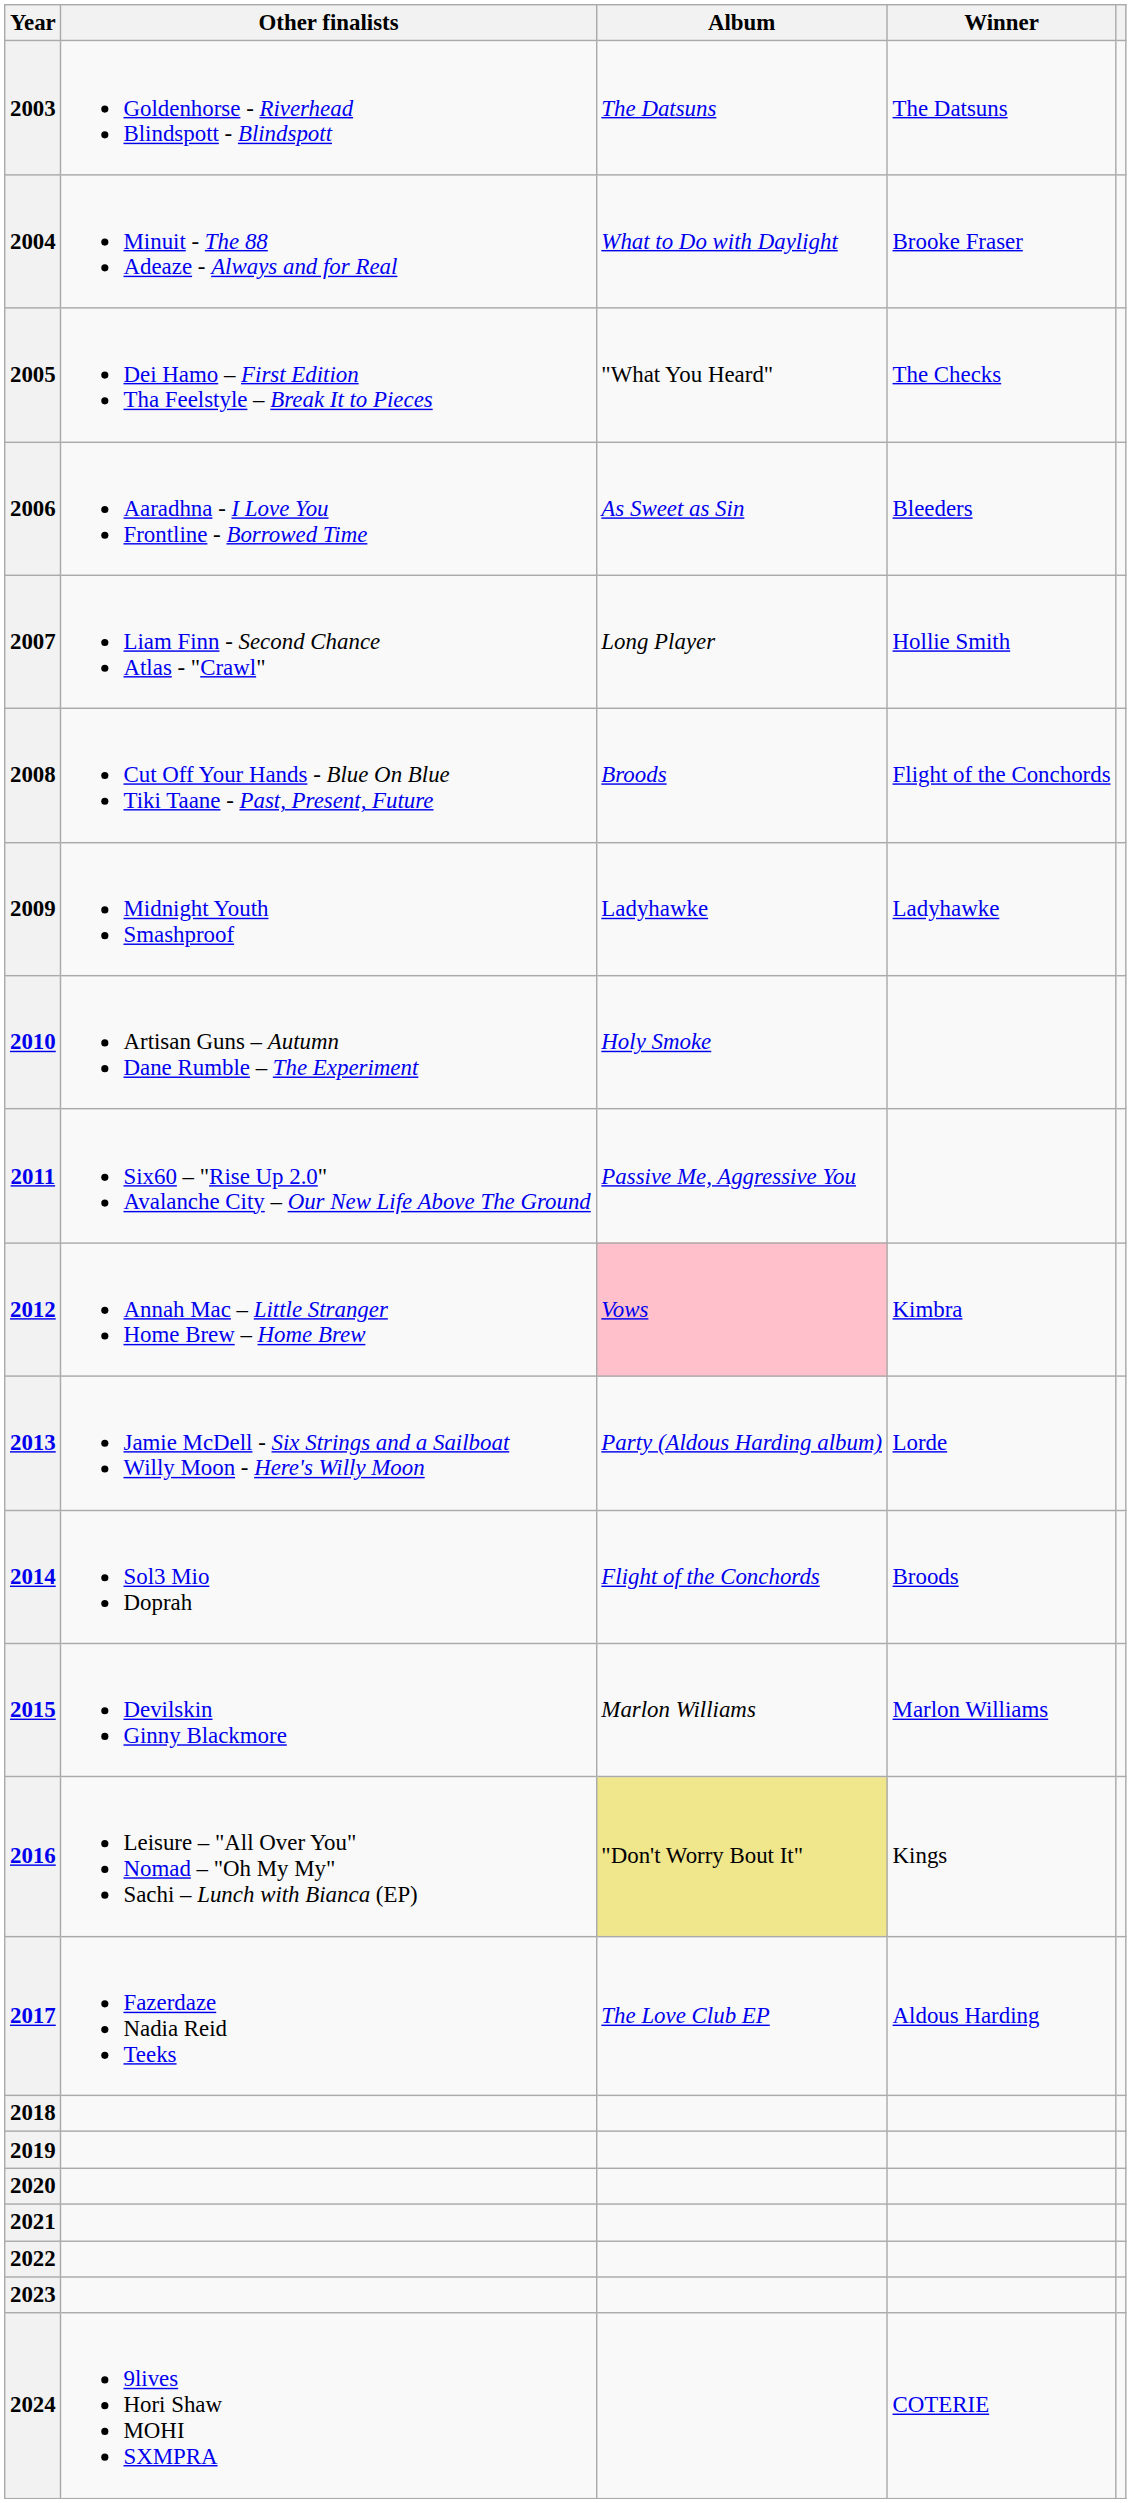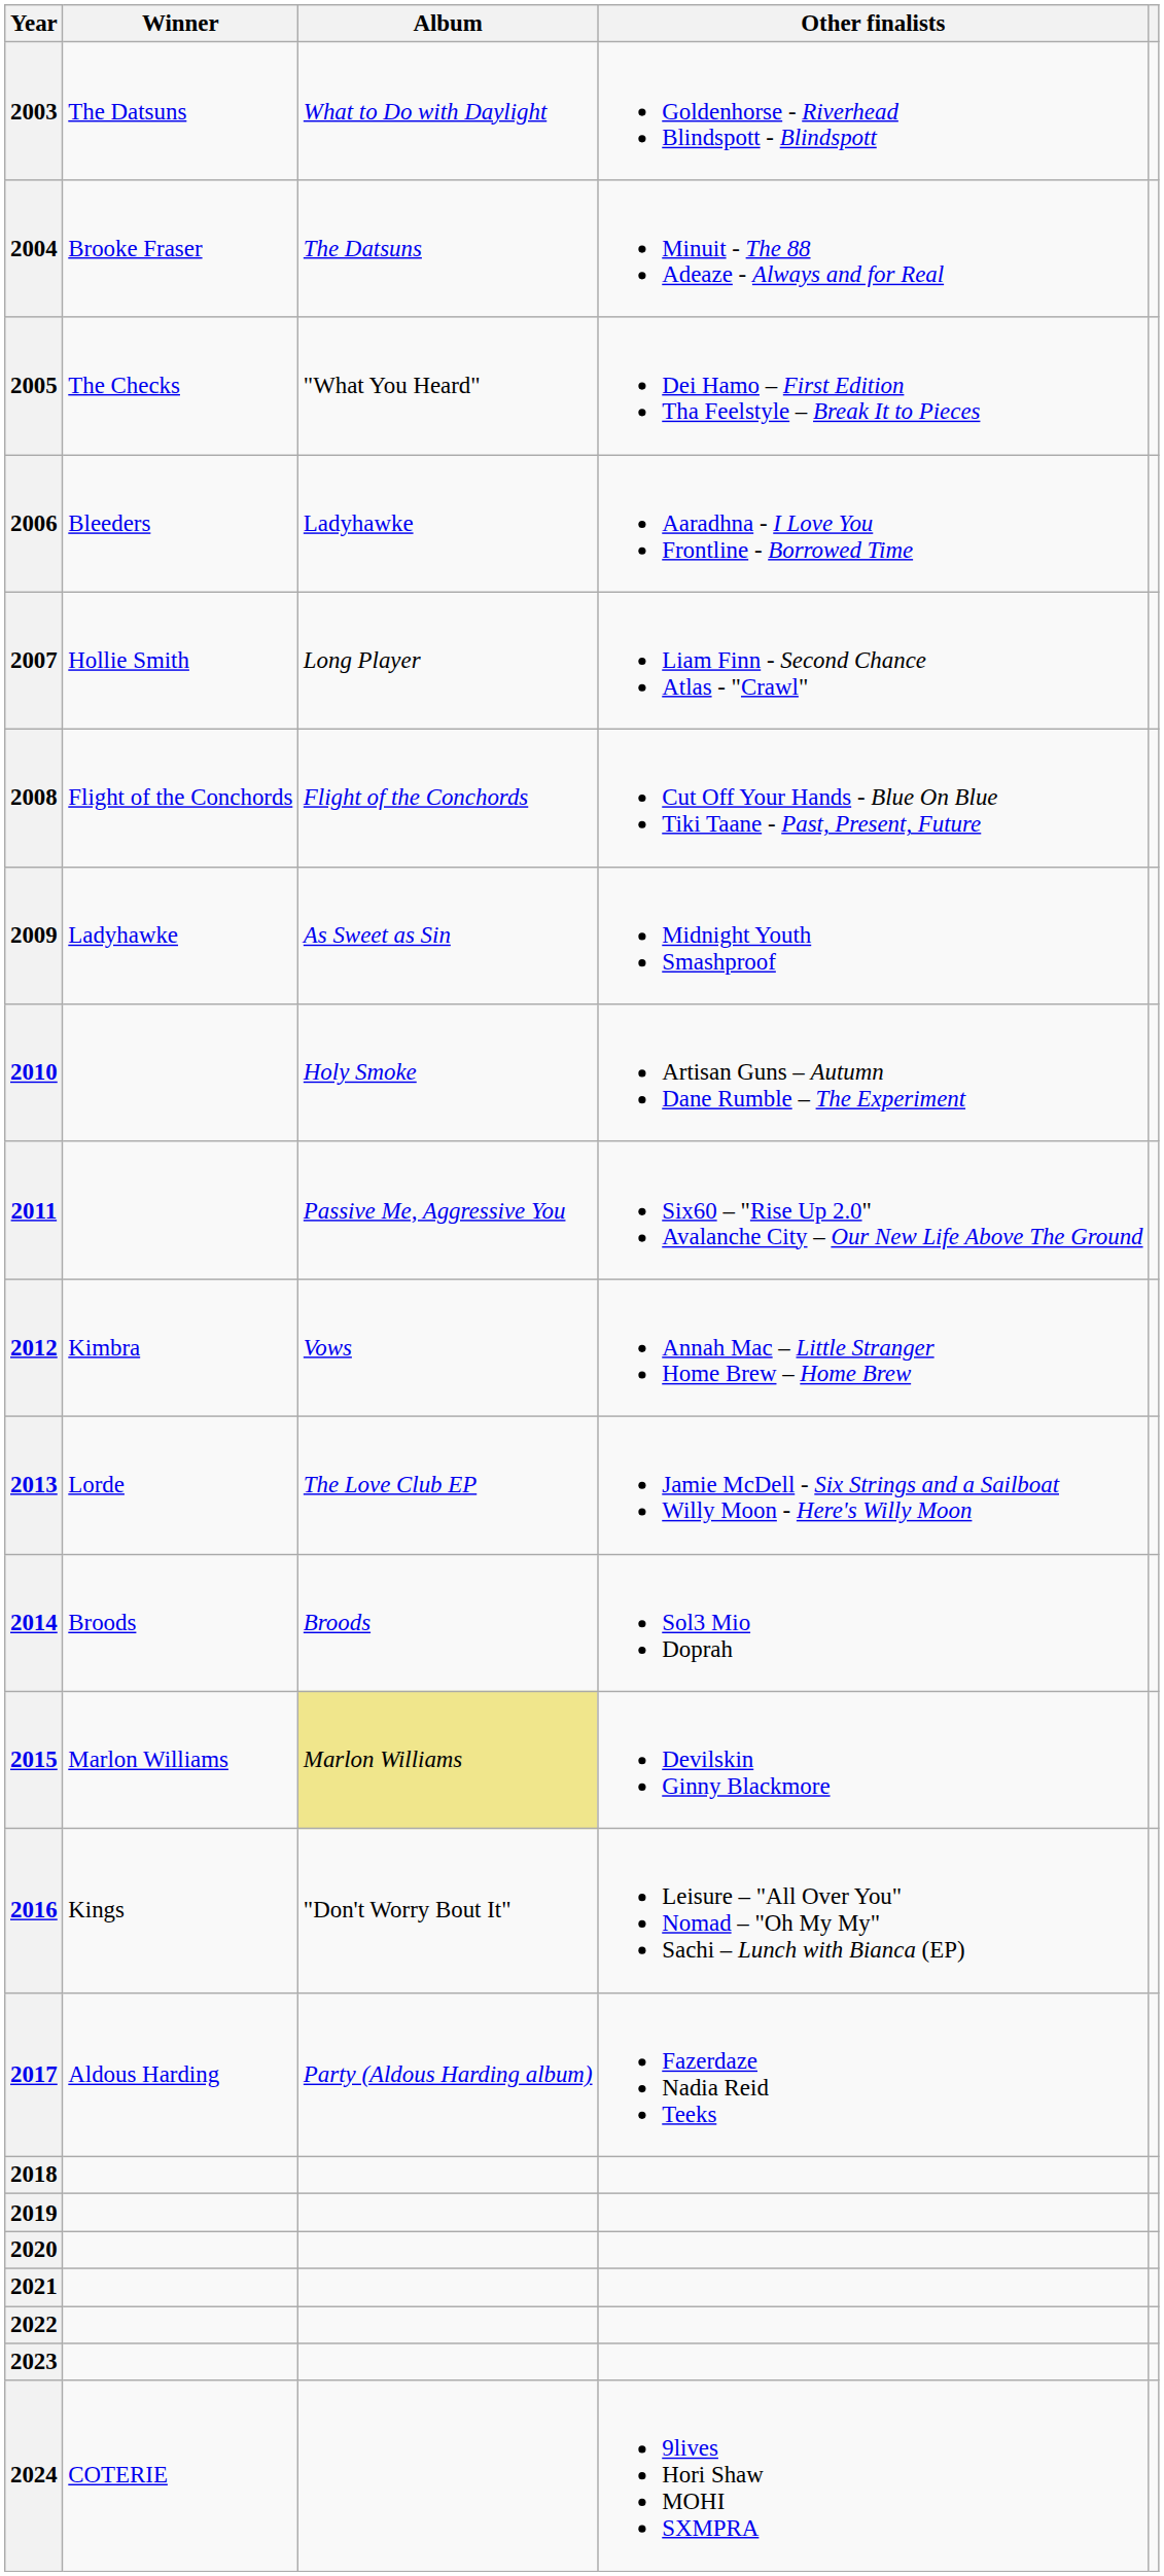 <table class="wikitable sortable">
 <tr>
 <th scope="col">Year</th>
+<th scope="col">Winner</th>
+<th scope="col">Album</th>
 <th scope="col" class=unsortable>Other finalists</th>
-<th scope="col">Album</th>
-<th scope="col">Winner</th>
 <th scope="col"></th>
 </tr>
 <tr>
 <th scope="row">2003</th>
+<td><a href='#'>The Datsuns</a></td>
+<td><em><a href='#'>What to Do with Daylight</a></em></td>
 <td><br><ul><li><a href='#'>Goldenhorse</a> - <em><a href='#'>Riverhead</a></em></li><li><a href='#'>Blindspott</a> - <em><a href='#'>Blindspott</a></em></li></ul></td>
-<td><em><a href='#'>The Datsuns</a></em></td>
-<td><a href='#'>The Datsuns</a></td>
 <td align="center"></td>
 </tr>
 <tr>
 <th scope="row">2004</th>
+<td><a href='#'>Brooke Fraser</a></td>
+<td><em><a href='#'>The Datsuns</a></em></td>
 <td><br><ul><li><a href='#'>Minuit</a> - <em><a href='#'>The 88</a></em></li><li><a href='#'>Adeaze</a> - <em><a href='#'>Always and for Real</a></em></li></ul></td>
-<td><em><a href='#'>What to Do with Daylight</a></em></td>
-<td><a href='#'>Brooke Fraser</a></td>
 <td align="center"></td>
 </tr>
 <tr>
 <th scope="row">2005</th>
+<td><a href='#'>The Checks</a></td>
+<td>"What You Heard"</td>
 <td><br><ul><li><a href='#'>Dei Hamo</a> – <em><a href='#'>First Edition</a></em></li><li><a href='#'>Tha Feelstyle</a> – <em><a href='#'>Break It to Pieces</a></em></li></ul></td>
-<td>"What You Heard"</td>
-<td><a href='#'>The Checks</a></td>
 <td align="center"></td>
 </tr>
 <tr>
 <th scope="row">2006</th>
+<td><a href='#'>Bleeders</a></td>
+<td><a href='#'>Ladyhawke</a></td>
 <td><br><ul><li><a href='#'>Aaradhna</a> - <em><a href='#'>I Love You</a></em></li><li><a href='#'>Frontline</a> - <em><a href='#'>Borrowed Time</a></em></li></ul></td>
-<td><em><a href='#'>As Sweet as Sin</a></em></td>
-<td><a href='#'>Bleeders</a></td>
 <td align="center"></td>
 </tr>
 <tr>
 <th scope="row">2007</th>
+<td><a href='#'>Hollie Smith</a></td>
+<td><em>Long Player</em></td>
 <td><br><ul><li><a href='#'>Liam Finn</a> - <em>Second Chance</em></li><li><a href='#'>Atlas</a> - "<a href='#'>Crawl</a>"</li></ul></td>
-<td><em>Long Player</em></td>
-<td><a href='#'>Hollie Smith</a></td>
 <td align="center"></td>
 </tr>
 <tr>
 <th scope="row">2008</th>
+<td><a href='#'>Flight of the Conchords</a></td>
+<td><em><a href='#'>Flight of the Conchords</a></em></td>
 <td><br><ul><li><a href='#'>Cut Off Your Hands</a> - <em>Blue On Blue</em></li><li><a href='#'>Tiki Taane</a> - <em><a href='#'>Past, Present, Future</a></em></li></ul></td>
-<td><em><a href='#'>Broods</a></em></td>
-<td><a href='#'>Flight of the Conchords</a></td>
 <td align="center"></td>
 </tr>
 <tr>
 <th scope="row">2009</th>
+<td><a href='#'>Ladyhawke</a></td>
+<td><em><a href='#'>As Sweet as Sin</a></em></td>
 <td><br><ul><li><a href='#'>Midnight Youth</a></li><li><a href='#'>Smashproof</a></li></ul></td>
-<td><a href='#'>Ladyhawke</a></td>
-<td><a href='#'>Ladyhawke</a></td>
 <td align="center"></td>
 </tr>
 <tr>
 <th scope="row"><a href='#'>2010</a></th>
+<td></td>
+<td><em><a href='#'>Holy Smoke</a></em></td>
 <td><br><ul><li>Artisan Guns – <em>Autumn</em></li><li><a href='#'>Dane Rumble</a> – <em><a href='#'>The Experiment</a></em></li></ul></td>
-<td><em><a href='#'>Holy Smoke</a></em></td>
-<td></td>
 <td align="center"></td>
 </tr>
 <tr>
 <th scope="row"><a href='#'>2011</a></th>
+<td></td>
+<td><em><a href='#'>Passive Me, Aggressive You</a></em></td>
 <td><br><ul><li><a href='#'>Six60</a> – "<a href='#'>Rise Up 2.0</a>"</li><li><a href='#'>Avalanche City</a> – <em><a href='#'>Our New Life Above The Ground</a></em></li></ul></td>
-<td><em><a href='#'>Passive Me, Aggressive You</a></em></td>
-<td></td>
 <td align="center"></td>
 </tr>
 <tr>
 <th scope="row"><a href='#'>2012</a></th>
+<td><a href='#'>Kimbra</a></td>
+<td><em><a href='#'>Vows</a></em></td>
 <td><br><ul><li><a href='#'>Annah Mac</a> – <em><a href='#'>Little Stranger</a></em></li><li><a href='#'>Home Brew</a> – <em><a href='#'>Home Brew</a></em></li></ul></td>
-<td style="background: pink;"><em><a href='#'>Vows</a></em></td>
-<td><a href='#'>Kimbra</a></td>
 <td align="center"></td>
 </tr>
 <tr>
 <th scope="row"><a href='#'>2013</a></th>
+<td><a href='#'>Lorde</a></td>
+<td><em><a href='#'>The Love Club EP</a></em></td>
 <td><br><ul><li><a href='#'>Jamie McDell</a> - <em><a href='#'>Six Strings and a Sailboat</a></em></li><li><a href='#'>Willy Moon</a> - <em><a href='#'>Here's Willy Moon</a></em></li></ul></td>
-<td><a href='#'><em>Party (Aldous Harding album)</em></a></td>
-<td><a href='#'>Lorde</a></td>
 <td align="center"></td>
 </tr>
 <tr>
 <th scope="row"><a href='#'>2014</a></th>
+<td><a href='#'>Broods</a></td>
+<td><em><a href='#'>Broods</a></em></td>
 <td><br><ul><li><a href='#'>Sol3 Mio</a></li><li>Doprah</li></ul></td>
-<td><em><a href='#'>Flight of the Conchords</a></em></td>
-<td><a href='#'>Broods</a></td>
 <td align="center"></td>
 </tr>
 <tr>
 <th scope="row"><a href='#'>2015</a></th>
+<td><a href='#'>Marlon Williams</a></td>
+<td style="background: khaki;"><em>Marlon Williams</em></td>
 <td><br><ul><li><a href='#'>Devilskin</a></li><li><a href='#'>Ginny Blackmore</a></li></ul></td>
-<td><em>Marlon Williams</em></td>
-<td><a href='#'>Marlon Williams</a></td>
 <td align="center"></td>
 </tr>
 <tr>
 <th scope="row"><a href='#'>2016</a></th>
+<td>Kings</td>
+<td>"Don't Worry Bout It"</td>
 <td><br><ul><li>Leisure – "All Over You"</li><li><a href='#'>Nomad</a> – "Oh My My"</li><li>Sachi – <em>Lunch with Bianca</em> (EP)</li></ul></td>
-<td style="background: khaki;">"Don't Worry Bout It"</td>
-<td>Kings</td>
 <td align="center"></td>
 </tr>
 <tr>
 <th><a href='#'>2017</a></th>
+<td><a href='#'>Aldous Harding</a></td>
+<td><a href='#'><em>Party (Aldous Harding album)</em></a></td>
 <td><br><ul><li><a href='#'>Fazerdaze</a></li><li>Nadia Reid</li><li><a href='#'>Teeks</a></li></ul></td>
-<td><em><a href='#'>The Love Club EP</a></em></td>
-<td><a href='#'>Aldous Harding</a></td>
 <td align="center"></td>
 </tr>
 <tr>
 <th>2018</th>
 <td></td>
 <td></td>
 <td></td>
 <td></td>
 </tr>
 <tr>
 <th>2019</th>
 <td></td>
 <td></td>
 <td></td>
 <td></td>
 </tr>
 <tr>
 <th>2020</th>
 <td></td>
 <td></td>
 <td></td>
 <td></td>
 </tr>
 <tr>
 <th>2021</th>
 <td></td>
 <td></td>
 <td></td>
 <td></td>
 </tr>
 <tr>
 <th>2022</th>
 <td></td>
 <td></td>
 <td></td>
 <td></td>
 </tr>
 <tr>
 <th>2023</th>
 <td></td>
 <td></td>
 <td></td>
 <td></td>
 </tr>
 <tr>
 <th>2024</th>
+<td><a href='#'>COTERIE</a></td>
+<td></td>
 <td><br><ul><li><a href='#'>9lives</a></li><li>Hori Shaw</li><li>MOHI</li><li><a href='#'>SXMPRA</a></li></ul></td>
-<td></td>
-<td><a href='#'>COTERIE</a></td>
 <td align="center"></td>
 </tr>
 </table>
